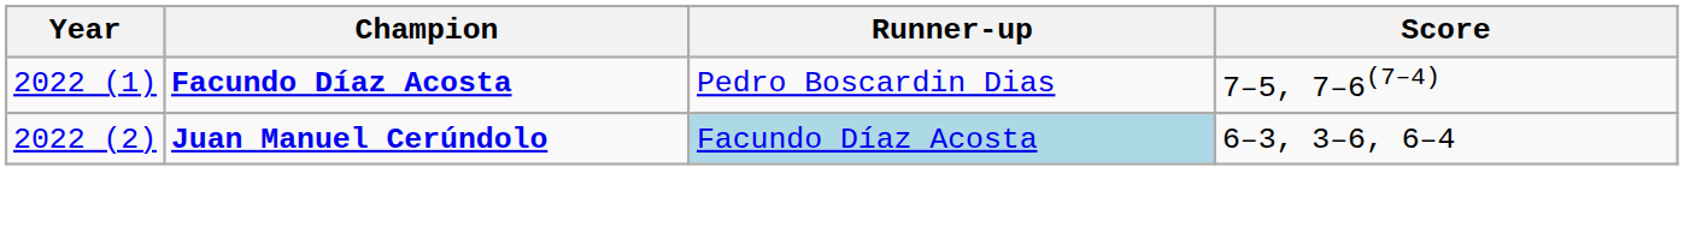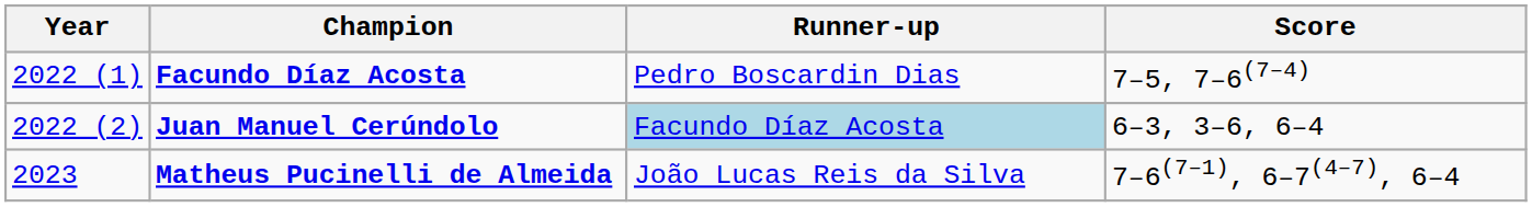 <table class="wikitable" style="font-size:90%">
 <tr>
 <th>Year</th>
 <th style="width:200px;">Champion</th>
 <th style="width:200px;">Runner-up</th>
 <th style="width:175px;">Score</th>
 </tr>
 <tr>
 <td><a href='#'>2022 (1)</a></td>
 <td> <strong><a href='#'>Facundo Díaz Acosta</a></strong></td>
 <td> <a href='#'>Pedro Boscardin Dias</a></td>
 <td>7–5, 7–6<sup>(7–4)</sup></td>
 </tr>
 <tr>
 <td><a href='#'>2022 (2)</a></td>
 <td> <strong><a href='#'>Juan Manuel Cerúndolo</a></strong></td>
 <td style="background: lightblue;"> <a href='#'>Facundo Díaz Acosta</a></td>
 <td>6–3, 3–6, 6–4</td>
 </tr>
+<tr>
+<td><a href='#'>2023</a></td>
+<td> <strong><a href='#'>Matheus Pucinelli de Almeida</a></strong></td>
+<td> <a href='#'>João Lucas Reis da Silva</a></td>
+<td>7–6<sup>(7–1)</sup>, 6–7<sup>(4–7)</sup>, 6–4</td>
+</tr>
 </table>
